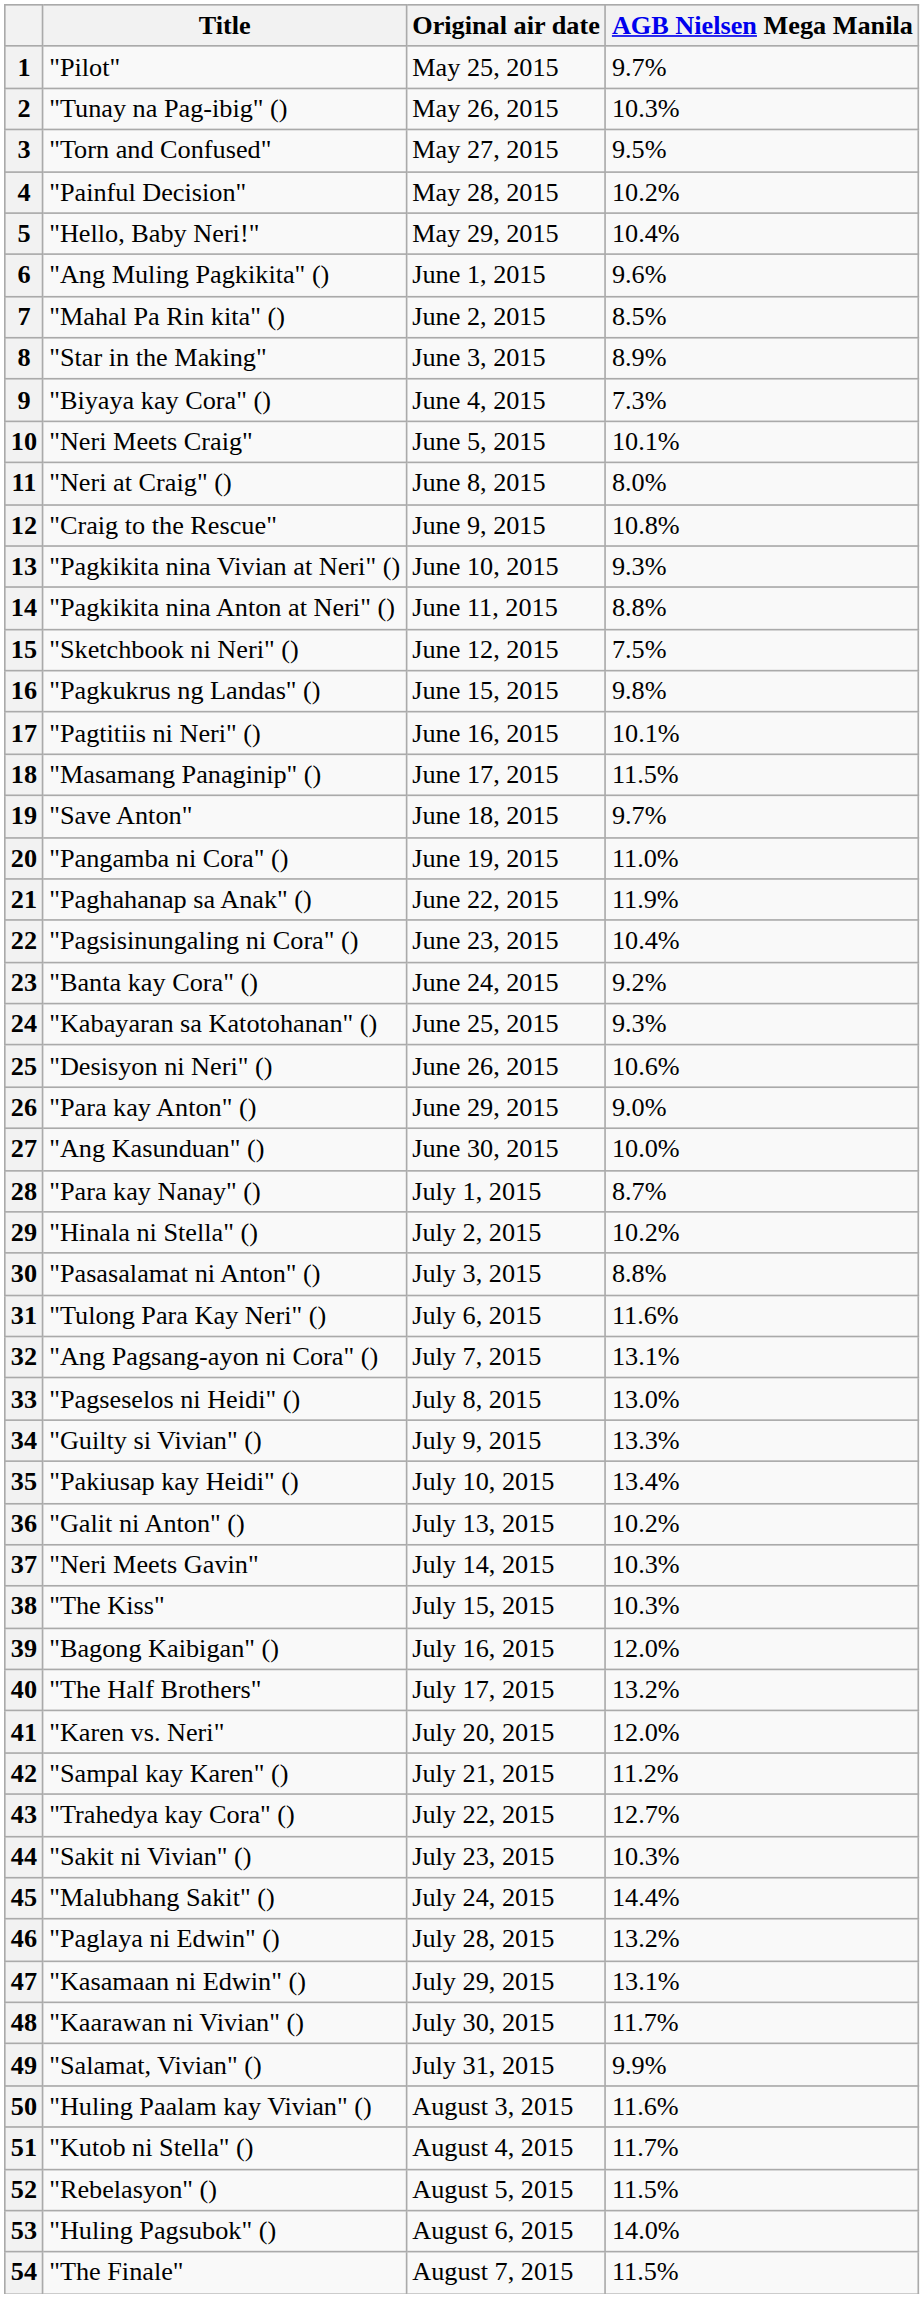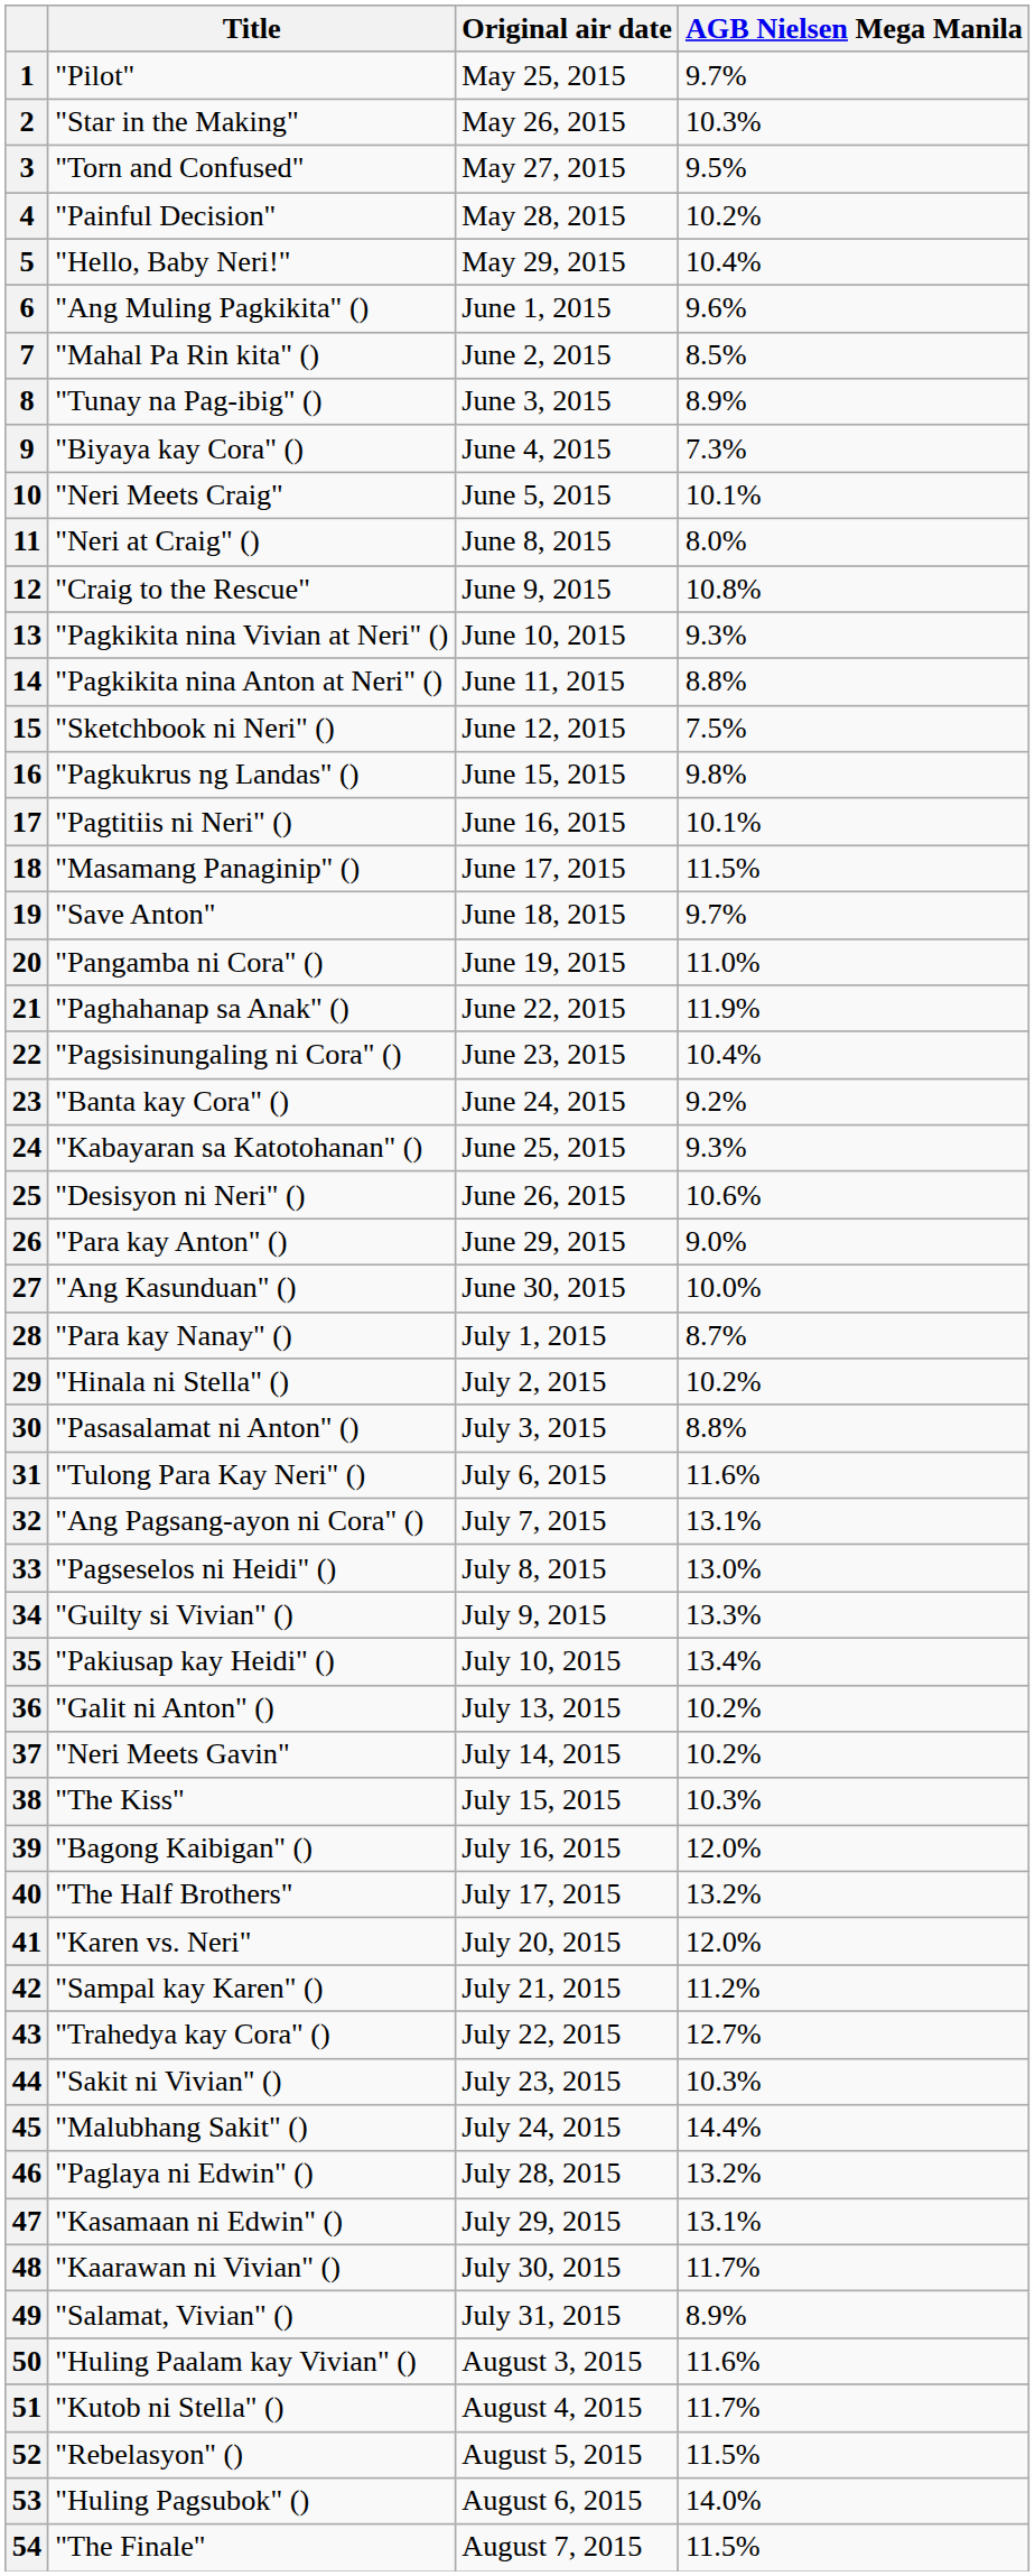 <table class="wikitable">
 <tr>
 <th></th>
 <th>Title</th>
 <th>Original air date</th>
 <th><a href='#'>AGB Nielsen</a> Mega Manila</th>
 </tr>
 <tr>
 <th>1</th>
 <td>"Pilot"</td>
 <td>May 25, 2015</td>
 <td>9.7%</td>
 </tr>
 <tr>
 <th>2</th>
-<td>"Tunay na Pag-ibig" ()</td>
+<td>"Star in the Making"</td>
 <td>May 26, 2015</td>
 <td>10.3%</td>
 </tr>
 <tr>
 <th>3</th>
 <td>"Torn and Confused"</td>
 <td>May 27, 2015</td>
 <td>9.5%</td>
 </tr>
 <tr>
 <th>4</th>
 <td>"Painful Decision"</td>
 <td>May 28, 2015</td>
 <td>10.2%</td>
 </tr>
 <tr>
 <th>5</th>
 <td>"Hello, Baby Neri!"</td>
 <td>May 29, 2015</td>
 <td>10.4%</td>
 </tr>
 <tr>
 <th>6</th>
 <td>"Ang Muling Pagkikita" ()</td>
 <td>June 1, 2015</td>
 <td>9.6%</td>
 </tr>
 <tr>
 <th>7</th>
 <td>"Mahal Pa Rin kita" ()</td>
 <td>June 2, 2015</td>
 <td>8.5%</td>
 </tr>
 <tr>
 <th>8</th>
-<td>"Star in the Making"</td>
+<td>"Tunay na Pag-ibig" ()</td>
 <td>June 3, 2015</td>
 <td>8.9%</td>
 </tr>
 <tr>
 <th>9</th>
 <td>"Biyaya kay Cora" ()</td>
 <td>June 4, 2015</td>
 <td>7.3%</td>
 </tr>
 <tr>
 <th>10</th>
 <td>"Neri Meets Craig"</td>
 <td>June 5, 2015</td>
 <td>10.1%</td>
 </tr>
 <tr>
 <th>11</th>
 <td>"Neri at Craig" ()</td>
 <td>June 8, 2015</td>
 <td>8.0%</td>
 </tr>
 <tr>
 <th>12</th>
 <td>"Craig to the Rescue"</td>
 <td>June 9, 2015</td>
 <td>10.8%</td>
 </tr>
 <tr>
 <th>13</th>
 <td>"Pagkikita nina Vivian at Neri" ()</td>
 <td>June 10, 2015</td>
 <td>9.3%</td>
 </tr>
 <tr>
 <th>14</th>
 <td>"Pagkikita nina Anton at Neri" ()</td>
 <td>June 11, 2015</td>
 <td>8.8%</td>
 </tr>
 <tr>
 <th>15</th>
 <td>"Sketchbook ni Neri" ()</td>
 <td>June 12, 2015</td>
 <td>7.5%</td>
 </tr>
 <tr>
 <th>16</th>
 <td>"Pagkukrus ng Landas" ()</td>
 <td>June 15, 2015</td>
 <td>9.8%</td>
 </tr>
 <tr>
 <th>17</th>
 <td>"Pagtitiis ni Neri" ()</td>
 <td>June 16, 2015</td>
 <td>10.1%</td>
 </tr>
 <tr>
 <th>18</th>
 <td>"Masamang Panaginip" ()</td>
 <td>June 17, 2015</td>
 <td>11.5%</td>
 </tr>
 <tr>
 <th>19</th>
 <td>"Save Anton"</td>
 <td>June 18, 2015</td>
 <td>9.7%</td>
 </tr>
 <tr>
 <th>20</th>
 <td>"Pangamba ni Cora" ()</td>
 <td>June 19, 2015</td>
 <td>11.0%</td>
 </tr>
 <tr>
 <th>21</th>
 <td>"Paghahanap sa Anak" ()</td>
 <td>June 22, 2015</td>
 <td>11.9%</td>
 </tr>
 <tr>
 <th>22</th>
 <td>"Pagsisinungaling ni Cora" ()</td>
 <td>June 23, 2015</td>
 <td>10.4%</td>
 </tr>
 <tr>
 <th>23</th>
 <td>"Banta kay Cora" ()</td>
 <td>June 24, 2015</td>
 <td>9.2%</td>
 </tr>
 <tr>
 <th>24</th>
 <td>"Kabayaran sa Katotohanan" ()</td>
 <td>June 25, 2015</td>
 <td>9.3%</td>
 </tr>
 <tr>
 <th>25</th>
 <td>"Desisyon ni Neri" ()</td>
 <td>June 26, 2015</td>
 <td>10.6%</td>
 </tr>
 <tr>
 <th>26</th>
 <td>"Para kay Anton" ()</td>
 <td>June 29, 2015</td>
 <td>9.0%</td>
 </tr>
 <tr>
 <th>27</th>
 <td>"Ang Kasunduan" ()</td>
 <td>June 30, 2015</td>
 <td>10.0%</td>
 </tr>
 <tr>
 <th>28</th>
 <td>"Para kay Nanay" ()</td>
 <td>July 1, 2015</td>
 <td>8.7%</td>
 </tr>
 <tr>
 <th>29</th>
 <td>"Hinala ni Stella" ()</td>
 <td>July 2, 2015</td>
 <td>10.2%</td>
 </tr>
 <tr>
 <th>30</th>
 <td>"Pasasalamat ni Anton" ()</td>
 <td>July 3, 2015</td>
 <td>8.8%</td>
 </tr>
 <tr>
 <th>31</th>
 <td>"Tulong Para Kay Neri" ()</td>
 <td>July 6, 2015</td>
 <td>11.6%</td>
 </tr>
 <tr>
 <th>32</th>
 <td>"Ang Pagsang-ayon ni Cora" ()</td>
 <td>July 7, 2015</td>
 <td>13.1%</td>
 </tr>
 <tr>
 <th>33</th>
 <td>"Pagseselos ni Heidi" ()</td>
 <td>July 8, 2015</td>
 <td>13.0%</td>
 </tr>
 <tr>
 <th>34</th>
 <td>"Guilty si Vivian" ()</td>
 <td>July 9, 2015</td>
 <td>13.3%</td>
 </tr>
 <tr>
 <th>35</th>
 <td>"Pakiusap kay Heidi" ()</td>
 <td>July 10, 2015</td>
 <td>13.4%</td>
 </tr>
 <tr>
 <th>36</th>
 <td>"Galit ni Anton" ()</td>
 <td>July 13, 2015</td>
 <td>10.2%</td>
 </tr>
 <tr>
 <th>37</th>
 <td>"Neri Meets Gavin"</td>
 <td>July 14, 2015</td>
-<td>10.3%</td>
+<td>10.2%</td>
 </tr>
 <tr>
 <th>38</th>
 <td>"The Kiss"</td>
 <td>July 15, 2015</td>
 <td>10.3%</td>
 </tr>
 <tr>
 <th>39</th>
 <td>"Bagong Kaibigan" ()</td>
 <td>July 16, 2015</td>
 <td>12.0%</td>
 </tr>
 <tr>
 <th>40</th>
 <td>"The Half Brothers"</td>
 <td>July 17, 2015</td>
 <td>13.2%</td>
 </tr>
 <tr>
 <th>41</th>
 <td>"Karen vs. Neri"</td>
 <td>July 20, 2015</td>
 <td>12.0%</td>
 </tr>
 <tr>
 <th>42</th>
 <td>"Sampal kay Karen" ()</td>
 <td>July 21, 2015</td>
 <td>11.2%</td>
 </tr>
 <tr>
 <th>43</th>
 <td>"Trahedya kay Cora" ()</td>
 <td>July 22, 2015</td>
 <td>12.7%</td>
 </tr>
 <tr>
 <th>44</th>
 <td>"Sakit ni Vivian" ()</td>
 <td>July 23, 2015</td>
 <td>10.3%</td>
 </tr>
 <tr>
 <th>45</th>
 <td>"Malubhang Sakit" ()</td>
 <td>July 24, 2015</td>
 <td>14.4%</td>
 </tr>
 <tr>
 <th>46</th>
 <td>"Paglaya ni Edwin" ()</td>
 <td>July 28, 2015</td>
 <td>13.2%</td>
 </tr>
 <tr>
 <th>47</th>
 <td>"Kasamaan ni Edwin" ()</td>
 <td>July 29, 2015</td>
 <td>13.1%</td>
 </tr>
 <tr>
 <th>48</th>
 <td>"Kaarawan ni Vivian" ()</td>
 <td>July 30, 2015</td>
 <td>11.7%</td>
 </tr>
 <tr>
 <th>49</th>
 <td>"Salamat, Vivian" ()</td>
 <td>July 31, 2015</td>
-<td>9.9%</td>
+<td>8.9%</td>
 </tr>
 <tr>
 <th>50</th>
 <td>"Huling Paalam kay Vivian" ()</td>
 <td>August 3, 2015</td>
 <td>11.6%</td>
 </tr>
 <tr>
 <th>51</th>
 <td>"Kutob ni Stella" ()</td>
 <td>August 4, 2015</td>
 <td>11.7%</td>
 </tr>
 <tr>
 <th>52</th>
 <td>"Rebelasyon" ()</td>
 <td>August 5, 2015</td>
 <td>11.5%</td>
 </tr>
 <tr>
 <th>53</th>
 <td>"Huling Pagsubok" ()</td>
 <td>August 6, 2015</td>
 <td>14.0%</td>
 </tr>
 <tr>
 <th>54</th>
 <td>"The Finale"</td>
 <td>August 7, 2015</td>
 <td>11.5%</td>
 </tr>
 </table>
